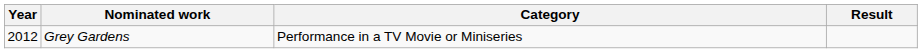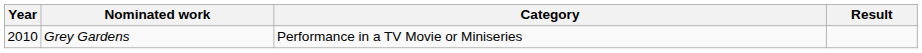 <table class=wikitable>
 <tr>
 <th width=4%>Year</th>
 <th width=25.5%>Nominated work</th>
 <th width=60.5%>Category</th>
 <th width=10%>Result</th>
 </tr>
 <tr>
-<td>2012</td>
+<td>2010</td>
 <td><em>Grey Gardens</em></td>
 <td>Performance in a TV Movie or Miniseries</td>
 <td></td>
 </tr>
 </table>
